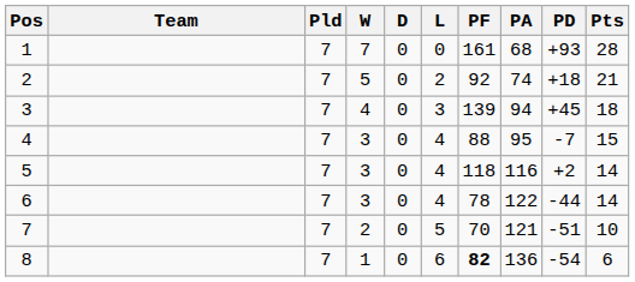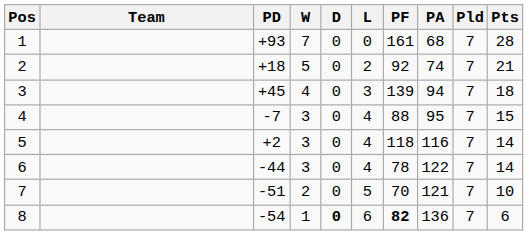 <table class="wikitable" style="text-align:center">
 <tr>
 <th width=20 abbr="Position">Pos</th>
 <th width=175>Team</th>
-<th width=20 abbr="Played">Pld</th>
+<th width=25 abbr="Points difference">PD</th>
 <th width=20 abbr="Won">W</th>
 <th width=20 abbr="Drawn">D</th>
 <th width=20 abbr="Lost">L</th>
 <th width=20 abbr="Points for">PF</th>
 <th width=20 abbr="Points against">PA</th>
-<th width=25 abbr="Points difference">PD</th>
+<th width=20 abbr="Played">Pld</th>
 <th width=20 abbr="Points">Pts</th>
 </tr>
 <tr>
 <td>1</td>
 <td style="text-align:left"></td>
-<td>7</td>
+<td>+93</td>
 <td>7</td>
 <td>0</td>
 <td>0</td>
 <td>161</td>
 <td>68</td>
-<td>+93</td>
+<td>7</td>
 <td>28</td>
 </tr>
 <tr>
 <td>2</td>
 <td style="text-align:left"></td>
-<td>7</td>
+<td>+18</td>
 <td>5</td>
 <td>0</td>
 <td>2</td>
 <td>92</td>
 <td>74</td>
-<td>+18</td>
+<td>7</td>
 <td>21</td>
 </tr>
 <tr>
 <td>3</td>
 <td style="text-align:left"></td>
-<td>7</td>
+<td>+45</td>
 <td>4</td>
 <td>0</td>
 <td>3</td>
 <td>139</td>
 <td>94</td>
-<td>+45</td>
+<td>7</td>
 <td>18</td>
 </tr>
 <tr>
 <td>4</td>
 <td style="text-align:left"></td>
-<td>7</td>
+<td>-7</td>
 <td>3</td>
 <td>0</td>
 <td>4</td>
 <td>88</td>
 <td>95</td>
-<td>-7</td>
+<td>7</td>
 <td>15</td>
 </tr>
 <tr>
 <td>5</td>
 <td style="text-align:left"></td>
-<td>7</td>
+<td>+2</td>
 <td>3</td>
 <td>0</td>
 <td>4</td>
 <td>118</td>
 <td>116</td>
-<td>+2</td>
+<td>7</td>
 <td>14</td>
 </tr>
 <tr>
 <td>6</td>
 <td style="text-align:left"></td>
-<td>7</td>
+<td>-44</td>
 <td>3</td>
 <td>0</td>
 <td>4</td>
 <td>78</td>
 <td>122</td>
-<td>-44</td>
+<td>7</td>
 <td>14</td>
 </tr>
 <tr>
 <td>7</td>
 <td style="text-align:left"></td>
-<td>7</td>
+<td>-51</td>
 <td>2</td>
 <td>0</td>
 <td>5</td>
 <td>70</td>
 <td>121</td>
-<td>-51</td>
+<td>7</td>
 <td>10</td>
 </tr>
 <tr>
 <td>8</td>
 <td style="text-align:left"></td>
-<td>7</td>
+<td>-54</td>
 <td>1</td>
-<td>0</td>
+<td><strong>0</strong></td>
 <td>6</td>
 <td><strong>82</strong></td>
 <td>136</td>
-<td>-54</td>
+<td>7</td>
 <td>6</td>
 </tr>
 </table>
